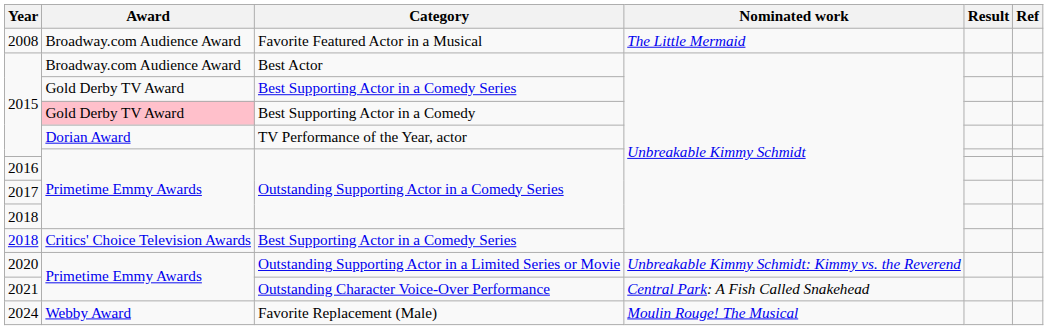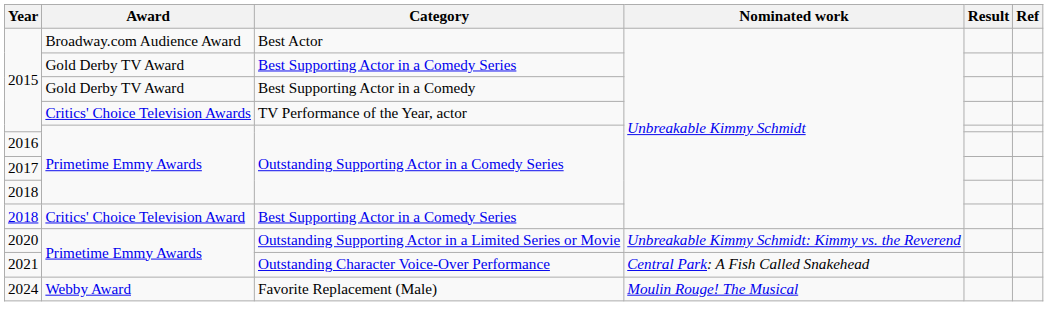 <table class="wikitable sortable">
 <tr>
 <th>Year</th>
 <th>Award</th>
 <th>Category</th>
 <th>Nominated work</th>
 <th>Result</th>
 <th>Ref</th>
-</tr>
-<tr>
-<td align="center">2008</td>
-<td>Broadway.com Audience Award</td>
-<td>Favorite Featured Actor in a Musical</td>
-<td><em><a href='#'>The Little Mermaid</a></em></td>
-<td></td>
-<td></td>
 </tr>
 <tr>
 <td rowspan="5">2015</td>
 <td>Broadway.com Audience Award</td>
 <td>Best Actor</td>
 <td rowspan="9"><em><a href='#'>Unbreakable Kimmy Schmidt</a></em></td>
 <td></td>
 <td></td>
 </tr>
 <tr>
 <td>Gold Derby TV Award</td>
 <td><a href='#'>Best Supporting Actor in a Comedy Series</a></td>
 <td></td>
 <td></td>
 </tr>
 <tr>
-<td style="background: pink;">Gold Derby TV Award</td>
+<td>Gold Derby TV Award</td>
 <td>Best Supporting Actor in a Comedy</td>
 <td></td>
 <td></td>
 </tr>
 <tr>
-<td><a href='#'>Dorian Award</a></td>
+<td><a href='#'>Critics' Choice Television Awards</a></td>
 <td>TV Performance of the Year, actor</td>
 <td></td>
 <td></td>
 </tr>
 <tr>
 <td rowspan="4"><a href='#'>Primetime Emmy Awards</a></td>
 <td rowspan="4"><a href='#'>Outstanding Supporting Actor in a Comedy Series</a></td>
 <td></td>
 <td></td>
 </tr>
 <tr>
 <td align="center">2016</td>
 <td></td>
 <td align=center></td>
 </tr>
 <tr>
 <td align="center">2017</td>
 <td></td>
 <td></td>
 </tr>
 <tr>
 <td align="center">2018</td>
 <td></td>
 <td></td>
 </tr>
 <tr>
 <td align=center><a href='#'>2018</a></td>
-<td><a href='#'>Critics' Choice Television Awards</a></td>
+<td><a href='#'>Critics' Choice Television Award</a></td>
 <td><a href='#'>Best Supporting Actor in a Comedy Series</a></td>
 <td></td>
 <td></td>
 </tr>
 <tr>
 <td align="center">2020</td>
 <td rowspan="2"><a href='#'>Primetime Emmy Awards</a></td>
 <td><a href='#'>Outstanding Supporting Actor in a Limited Series or Movie</a></td>
 <td><em><a href='#'>Unbreakable Kimmy Schmidt: Kimmy vs. the Reverend</a></em></td>
 <td></td>
 <td></td>
 </tr>
 <tr>
 <td align="center">2021</td>
 <td><a href='#'>Outstanding Character Voice-Over Performance</a></td>
 <td><em><a href='#'>Central Park</a>: A Fish Called Snakehead</em></td>
 <td></td>
 <td></td>
 </tr>
 <tr>
 <td align="center">2024</td>
 <td><a href='#'>Webby Award</a></td>
 <td>Favorite Replacement (Male)</td>
 <td><em><a href='#'>Moulin Rouge! The Musical</a></em></td>
 <td></td>
 <td></td>
 </tr>
 </table>
